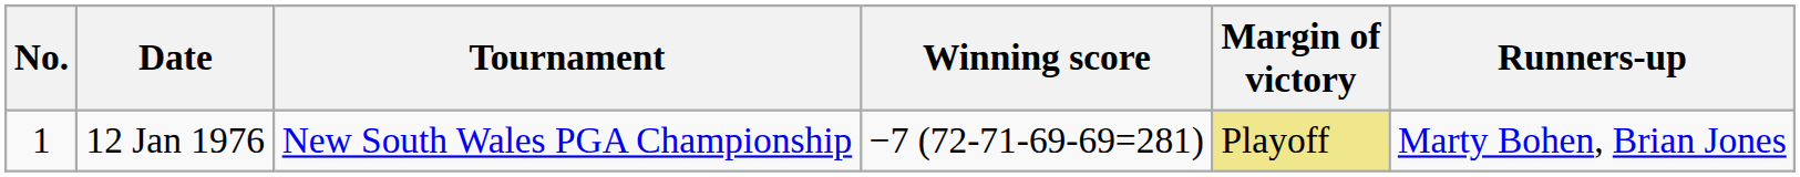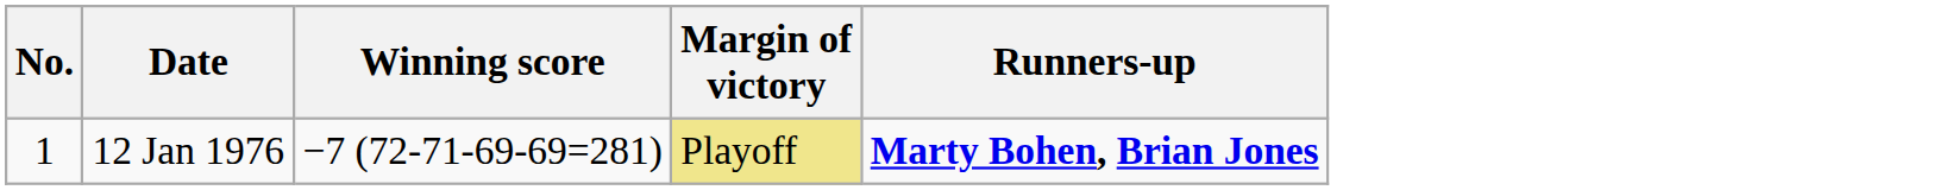 <table class="wikitable" style="font-size:95%;">
 <tr>
 <th>No.</th>
 <th>Date</th>
-<th>Tournament</th>
 <th>Winning score</th>
 <th>Margin of<br>victory</th>
 <th>Runners-up</th>
 </tr>
 <tr>
 <td align=center>1</td>
 <td align=right>12 Jan 1976</td>
-<td><a href='#'>New South Wales PGA Championship</a></td>
 <td>−7 (72-71-69-69=281)</td>
 <td style="background: khaki;">Playoff</td>
-<td> <a href='#'>Marty Bohen</a>,  <a href='#'>Brian Jones</a></td>
+<td><strong> <a href='#'>Marty Bohen</a>,  <a href='#'>Brian Jones</a></strong></td>
 </tr>
 </table>
